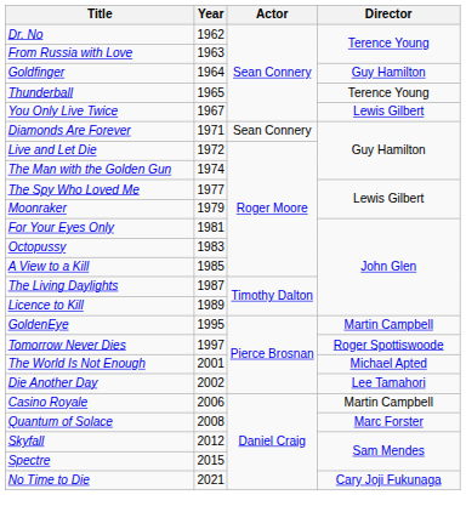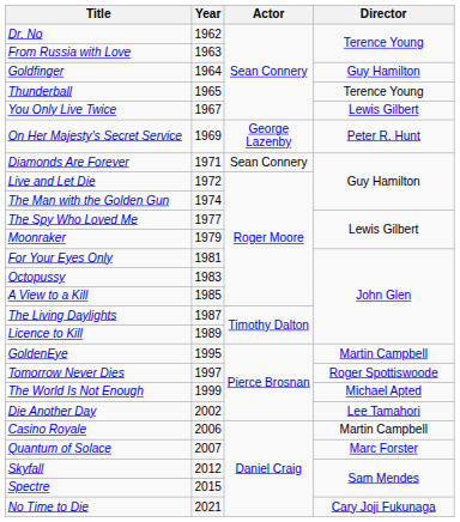 <table class="wikitable">
 <tr>
 <th style="width:240px;">Title</th>
 <th>Year</th>
 <th style="width:110px;">Actor</th>
 <th style="width:180px;">Director</th>
 </tr>
 <tr>
 <td><em><a href='#'>Dr. No</a></em></td>
 <td>1962</td>
 <td rowspan="5" style="text-align:center;"><a href='#'>Sean Connery</a></td>
 <td rowspan="2" style="text-align:center;"><a href='#'>Terence Young</a></td>
 </tr>
 <tr>
 <td><em><a href='#'>From Russia with Love</a></em></td>
 <td>1963</td>
 </tr>
 <tr>
 <td><em><a href='#'>Goldfinger</a></em></td>
 <td>1964</td>
 <td style="text-align:center;"><a href='#'>Guy Hamilton</a></td>
 </tr>
 <tr>
 <td><em><a href='#'>Thunderball</a></em></td>
 <td>1965</td>
 <td style="text-align:center;">Terence Young</td>
 </tr>
 <tr>
 <td><em><a href='#'>You Only Live Twice</a></em></td>
 <td>1967</td>
 <td style="text-align:center;"><a href='#'>Lewis Gilbert</a></td>
+</tr>
+<tr>
+<td><em><a href='#'>On Her Majesty's Secret Service</a></em></td>
+<td>1969</td>
+<td style="text-align:center;"><a href='#'>George Lazenby</a></td>
+<td style="text-align:center;"><a href='#'>Peter R. Hunt</a></td>
 </tr>
 <tr>
 <td><em><a href='#'>Diamonds Are Forever</a></em></td>
 <td>1971</td>
 <td style="text-align:center;">Sean Connery</td>
 <td rowspan="3" style="text-align:center;">Guy Hamilton</td>
 </tr>
 <tr>
 <td><em><a href='#'>Live and Let Die</a></em></td>
 <td>1972</td>
 <td rowspan="7" style="text-align:center;"><a href='#'>Roger Moore</a></td>
 </tr>
 <tr>
 <td><em><a href='#'>The Man with the Golden Gun</a></em></td>
 <td>1974</td>
 </tr>
 <tr>
 <td><em><a href='#'>The Spy Who Loved Me</a></em></td>
 <td>1977</td>
 <td rowspan="2" style="text-align:center;">Lewis Gilbert</td>
 </tr>
 <tr>
 <td><em><a href='#'>Moonraker</a></em></td>
 <td>1979</td>
 </tr>
 <tr>
 <td><em><a href='#'>For Your Eyes Only</a></em></td>
 <td>1981</td>
 <td rowspan="5" style="text-align:center;"><a href='#'>John Glen</a></td>
 </tr>
 <tr>
 <td><em><a href='#'>Octopussy</a></em></td>
 <td>1983</td>
 </tr>
 <tr>
 <td><em><a href='#'>A View to a Kill</a></em></td>
 <td>1985</td>
 </tr>
 <tr>
 <td><em><a href='#'>The Living Daylights</a></em></td>
 <td>1987</td>
 <td rowspan="2" style="text-align:center;"><a href='#'>Timothy Dalton</a></td>
 </tr>
 <tr>
 <td><em><a href='#'>Licence to Kill</a></em></td>
 <td>1989</td>
 </tr>
 <tr>
 <td><em><a href='#'>GoldenEye</a></em></td>
 <td>1995</td>
 <td rowspan="4" style="text-align:center;"><a href='#'>Pierce Brosnan</a></td>
 <td style="text-align:center;"><a href='#'>Martin Campbell</a></td>
 </tr>
 <tr>
 <td><em><a href='#'>Tomorrow Never Dies</a></em></td>
 <td>1997</td>
 <td style="text-align:center;"><a href='#'>Roger Spottiswoode</a></td>
 </tr>
 <tr>
 <td><em><a href='#'>The World Is Not Enough</a></em></td>
-<td>2001</td>
+<td>1999</td>
 <td style="text-align:center;"><a href='#'>Michael Apted</a></td>
 </tr>
 <tr>
 <td><em><a href='#'>Die Another Day</a></em></td>
 <td>2002</td>
 <td style="text-align:center;"><a href='#'>Lee Tamahori</a></td>
 </tr>
 <tr>
 <td><em><a href='#'>Casino Royale</a></em></td>
 <td>2006</td>
 <td rowspan="5" style="text-align:center;"><a href='#'>Daniel Craig</a></td>
 <td style="text-align:center;">Martin Campbell</td>
 </tr>
 <tr>
 <td><em><a href='#'>Quantum of Solace</a></em></td>
-<td>2008</td>
+<td>2007</td>
 <td style="text-align:center;"><a href='#'>Marc Forster</a></td>
 </tr>
 <tr>
 <td><em><a href='#'>Skyfall</a></em></td>
 <td>2012</td>
 <td rowspan="2" style="text-align:center;"><a href='#'>Sam Mendes</a></td>
 </tr>
 <tr>
 <td><em><a href='#'>Spectre</a></em></td>
 <td>2015</td>
 </tr>
 <tr>
 <td><em><a href='#'>No Time to Die</a></em></td>
 <td>2021</td>
 <td style="text-align:center;"><a href='#'>Cary Joji Fukunaga</a></td>
 </tr>
 </table>
